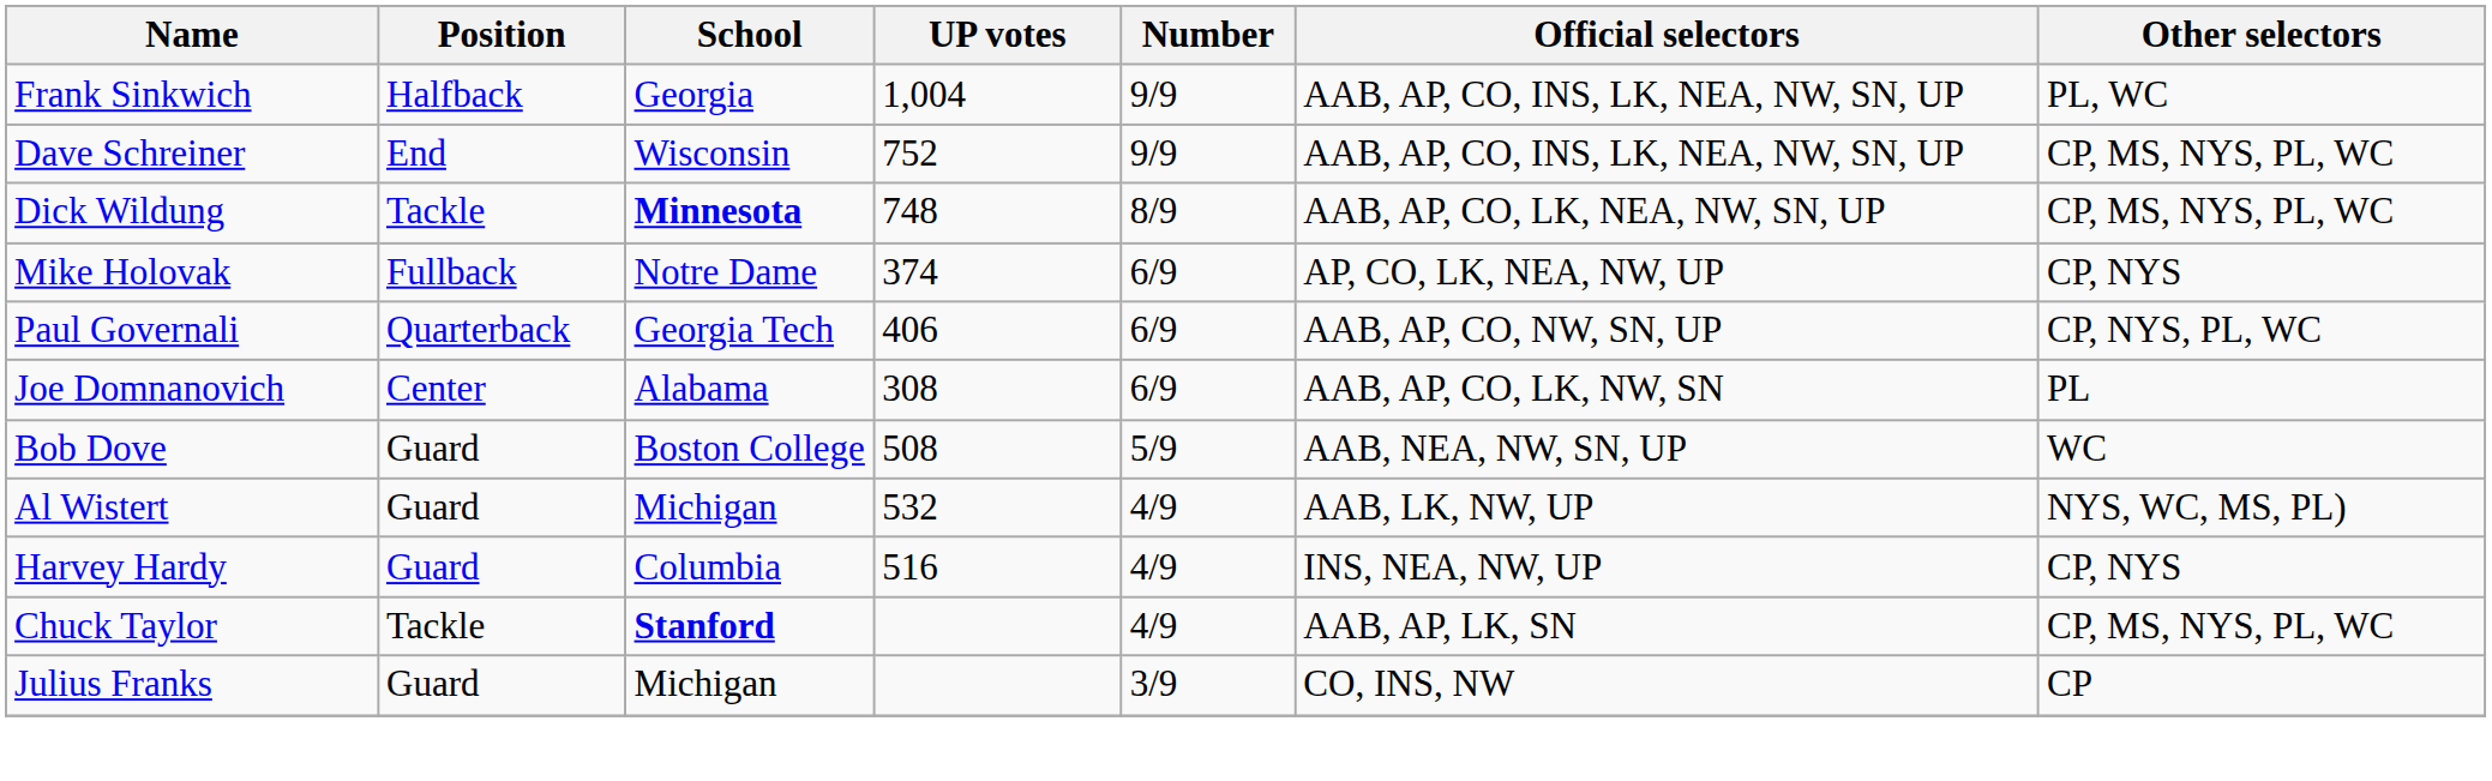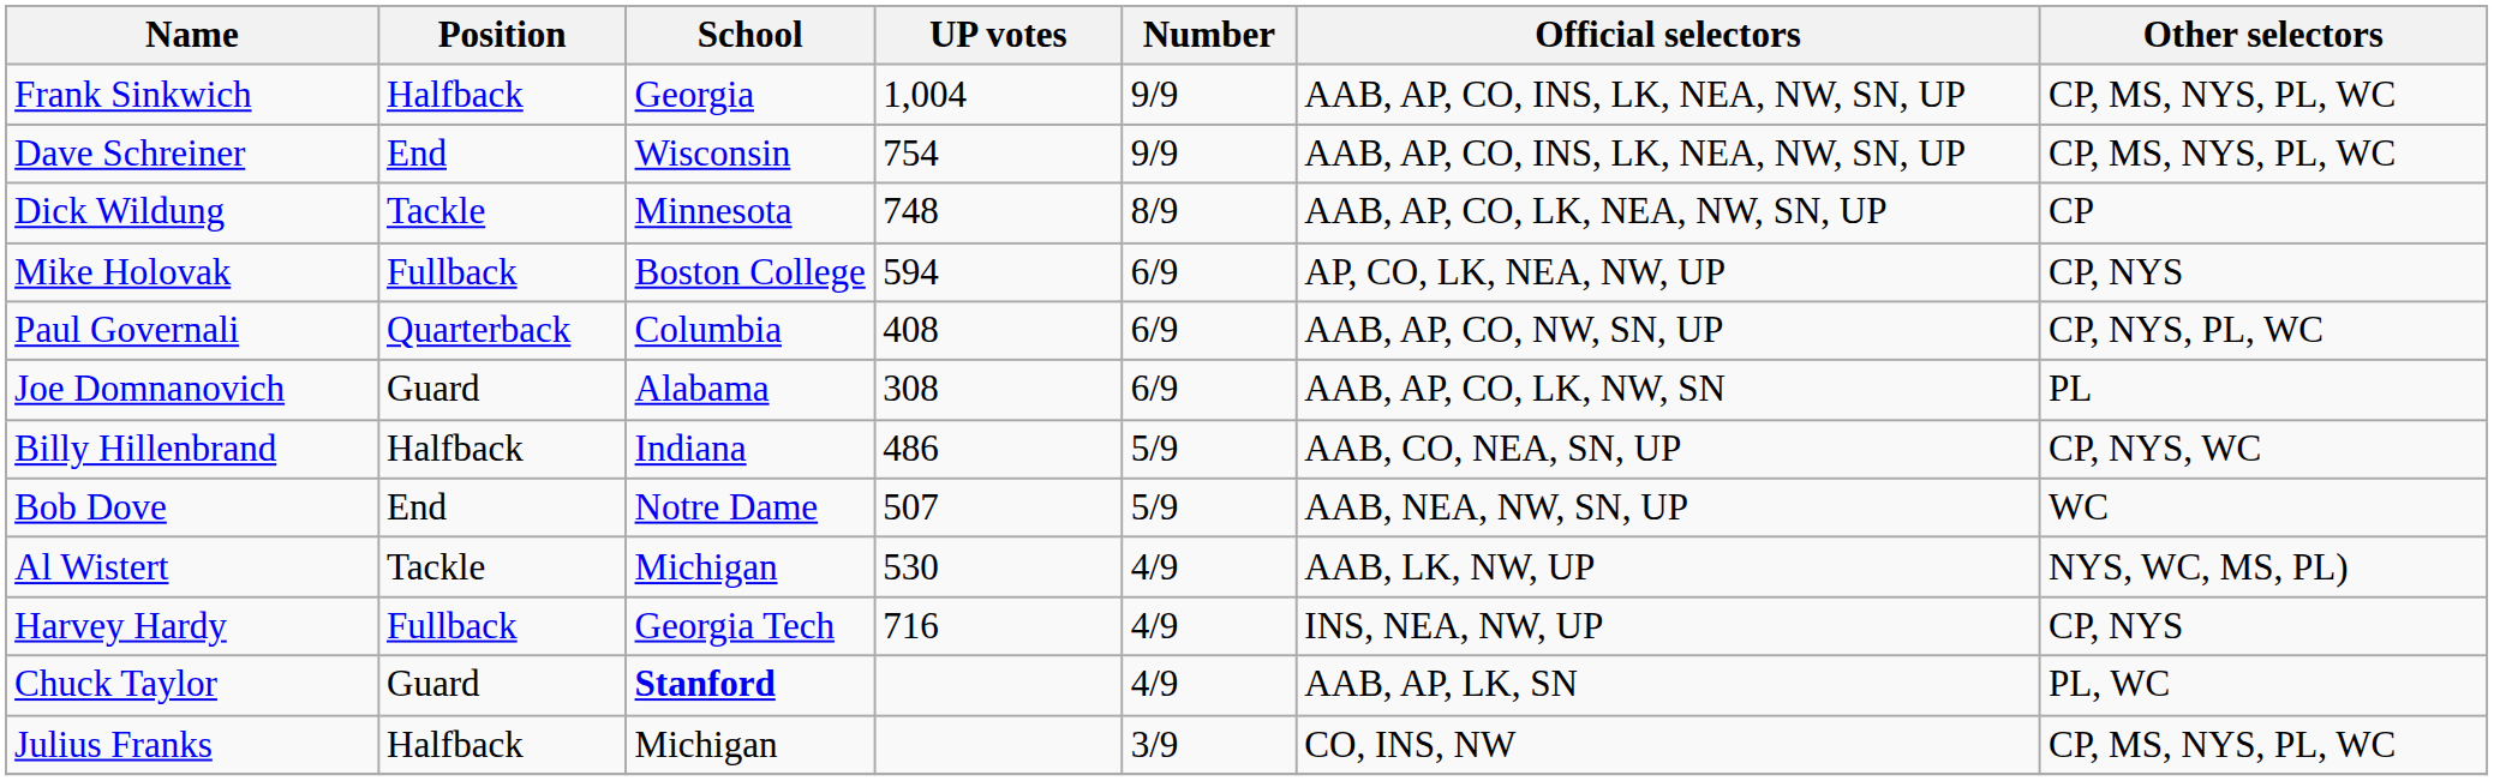 <table class="wikitable sortable">
 <tr>
 <th bgcolor="#DDDDFF" width="15%">Name</th>
 <th bgcolor="#DDDDFF" width="10%">Position</th>
 <th bgcolor="#DDDDFF" width="10%">School</th>
 <th bgcolor="#DDDDFF" width="10%">UP votes</th>
 <th bgcolor="#DDDDFF" width="7%">Number</th>
 <th bgcolor="#DDDDFF" width="30%">Official selectors</th>
 <th bgcolor="#DDDDFF" width="20%">Other selectors</th>
 </tr>
 <tr align="left">
 <td><a href='#'>Frank Sinkwich</a></td>
 <td><a href='#'>Halfback</a></td>
 <td><a href='#'>Georgia</a></td>
 <td>1,004</td>
 <td>9/9</td>
 <td>AAB, AP, CO, INS, LK, NEA, NW, SN, UP</td>
-<td>PL, WC</td>
+<td>CP, MS, NYS, PL, WC</td>
 </tr>
 <tr align="left">
 <td><a href='#'>Dave Schreiner</a></td>
 <td><a href='#'>End</a></td>
 <td><a href='#'>Wisconsin</a></td>
-<td>752</td>
+<td>754</td>
 <td>9/9</td>
 <td>AAB, AP, CO, INS, LK, NEA, NW, SN, UP</td>
 <td>CP, MS, NYS, PL, WC</td>
 </tr>
 <tr align="left">
 <td><a href='#'>Dick Wildung</a></td>
 <td><a href='#'>Tackle</a></td>
-<td><strong><a href='#'>Minnesota</a></strong></td>
+<td><a href='#'>Minnesota</a></td>
 <td>748</td>
 <td>8/9</td>
 <td>AAB, AP, CO, LK, NEA, NW, SN, UP</td>
-<td>CP, MS, NYS, PL, WC</td>
+<td>CP</td>
 </tr>
 <tr align="left">
 <td><a href='#'>Mike Holovak</a></td>
 <td><a href='#'>Fullback</a></td>
-<td><a href='#'>Notre Dame</a></td>
-<td>374</td>
+<td><a href='#'>Boston College</a></td>
+<td>594</td>
 <td>6/9</td>
 <td>AP, CO, LK, NEA, NW, UP</td>
 <td>CP, NYS</td>
 </tr>
 <tr align="left">
 <td><a href='#'>Paul Governali</a></td>
 <td><a href='#'>Quarterback</a></td>
-<td><a href='#'>Georgia Tech</a></td>
-<td>406</td>
+<td><a href='#'>Columbia</a></td>
+<td>408</td>
 <td>6/9</td>
 <td>AAB, AP, CO, NW, SN, UP</td>
 <td>CP, NYS, PL, WC</td>
 </tr>
 <tr align="left">
 <td><a href='#'>Joe Domnanovich</a></td>
-<td><a href='#'>Center</a></td>
+<td>Guard</td>
 <td><a href='#'>Alabama</a></td>
 <td>308</td>
 <td>6/9</td>
 <td>AAB, AP, CO, LK, NW, SN</td>
 <td>PL</td>
 </tr>
 <tr align="left">
+<td><a href='#'>Billy Hillenbrand</a></td>
+<td>Halfback</td>
+<td><a href='#'>Indiana</a></td>
+<td>486</td>
+<td>5/9</td>
+<td>AAB, CO, NEA, SN, UP</td>
+<td>CP, NYS,  WC</td>
+</tr>
+<tr align="left">
 <td><a href='#'>Bob Dove</a></td>
-<td>Guard</td>
-<td><a href='#'>Boston College</a></td>
-<td>508</td>
+<td>End</td>
+<td><a href='#'>Notre Dame</a></td>
+<td>507</td>
 <td>5/9</td>
 <td>AAB, NEA, NW, SN, UP</td>
 <td>WC</td>
 </tr>
 <tr align="left">
 <td><a href='#'>Al Wistert</a></td>
-<td>Guard</td>
+<td>Tackle</td>
 <td><a href='#'>Michigan</a></td>
-<td>532</td>
+<td>530</td>
 <td>4/9</td>
 <td>AAB, LK, NW, UP</td>
 <td>NYS, WC, MS, PL)</td>
 </tr>
 <tr align="left">
 <td><a href='#'>Harvey Hardy</a></td>
-<td><a href='#'>Guard</a></td>
-<td><a href='#'>Columbia</a></td>
-<td>516</td>
+<td><a href='#'>Fullback</a></td>
+<td><a href='#'>Georgia Tech</a></td>
+<td>716</td>
 <td>4/9</td>
 <td>INS, NEA, NW, UP</td>
 <td>CP, NYS</td>
 </tr>
 <tr align="left">
 <td><a href='#'>Chuck Taylor</a></td>
-<td>Tackle</td>
+<td>Guard</td>
 <td><strong><a href='#'>Stanford</a></strong></td>
 <td></td>
 <td>4/9</td>
 <td>AAB, AP, LK, SN</td>
-<td>CP, MS, NYS, PL, WC</td>
+<td>PL, WC</td>
 </tr>
 <tr align="left">
 <td><a href='#'>Julius Franks</a></td>
-<td>Guard</td>
+<td>Halfback</td>
 <td>Michigan</td>
 <td></td>
 <td>3/9</td>
 <td>CO, INS, NW</td>
-<td>CP</td>
+<td>CP, MS, NYS, PL, WC</td>
 </tr>
 <tr align="left">
 </tr>
 </table>
